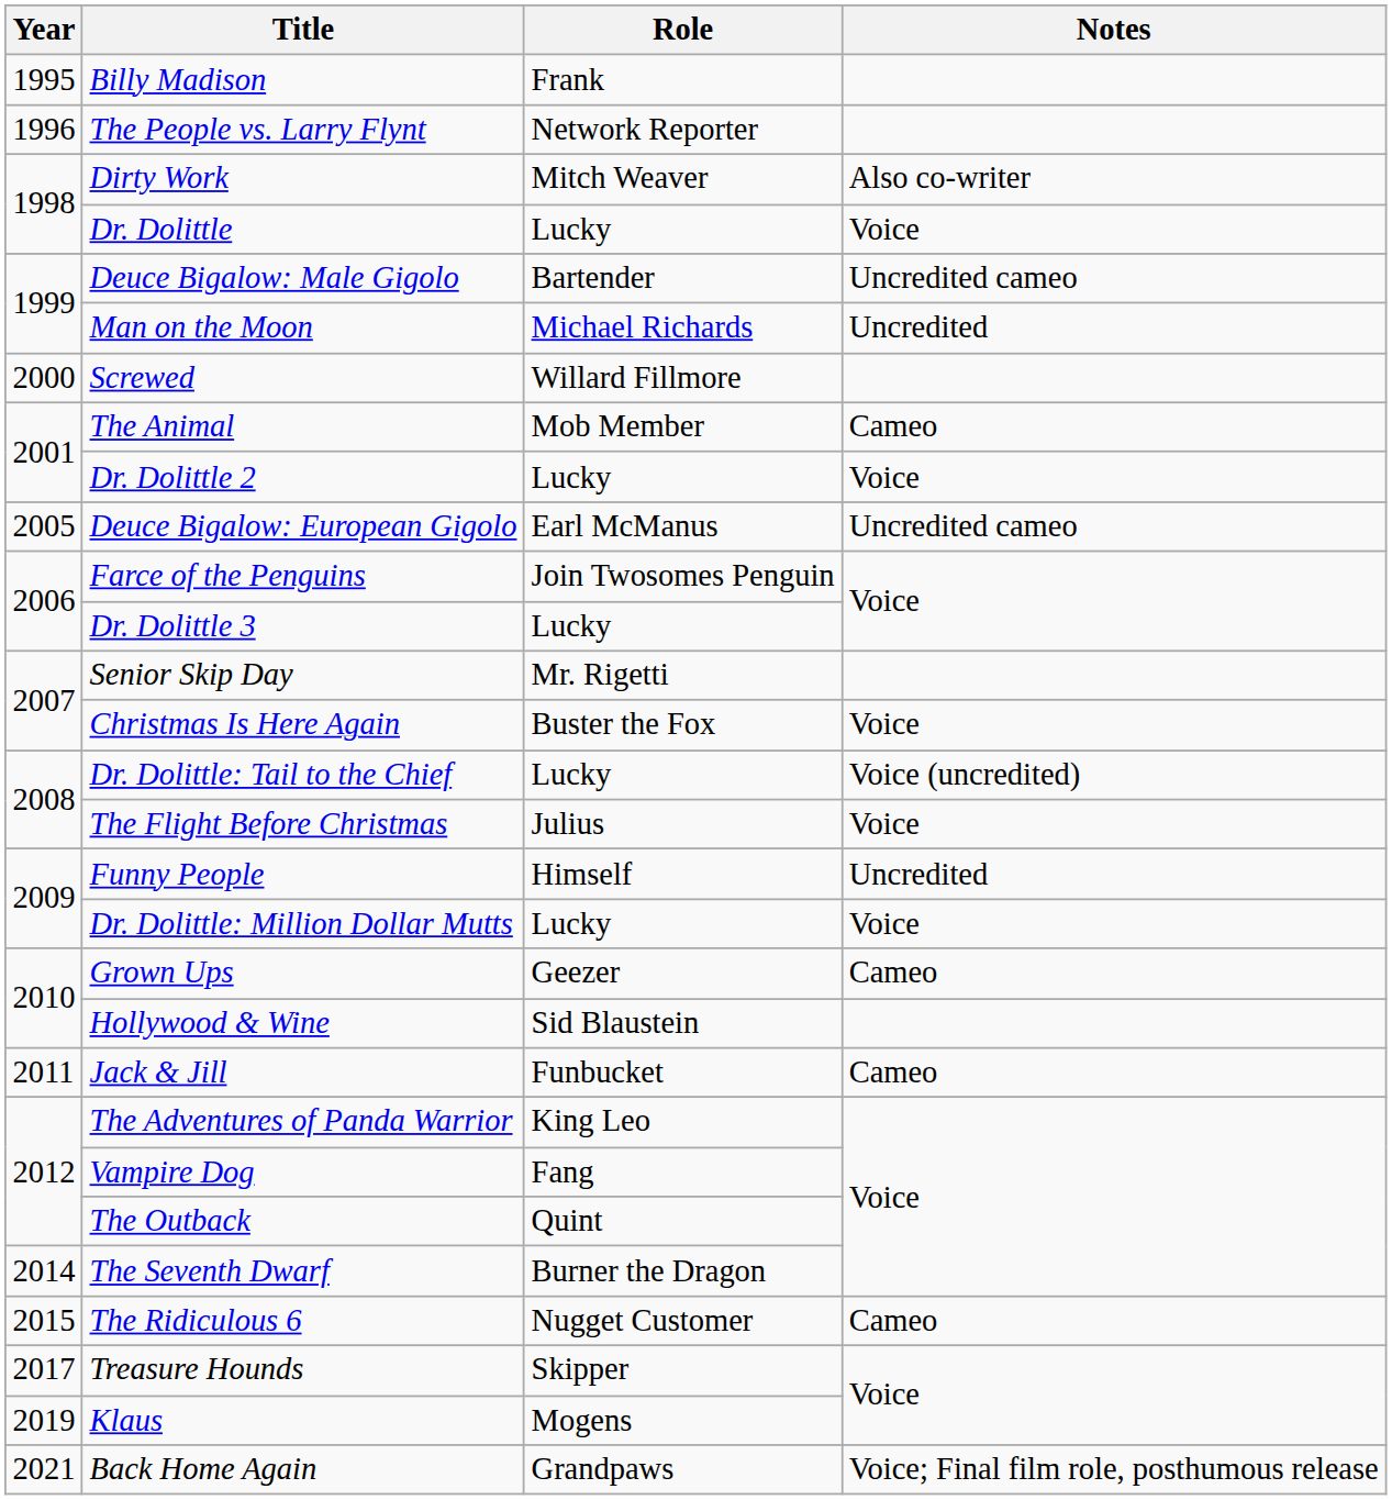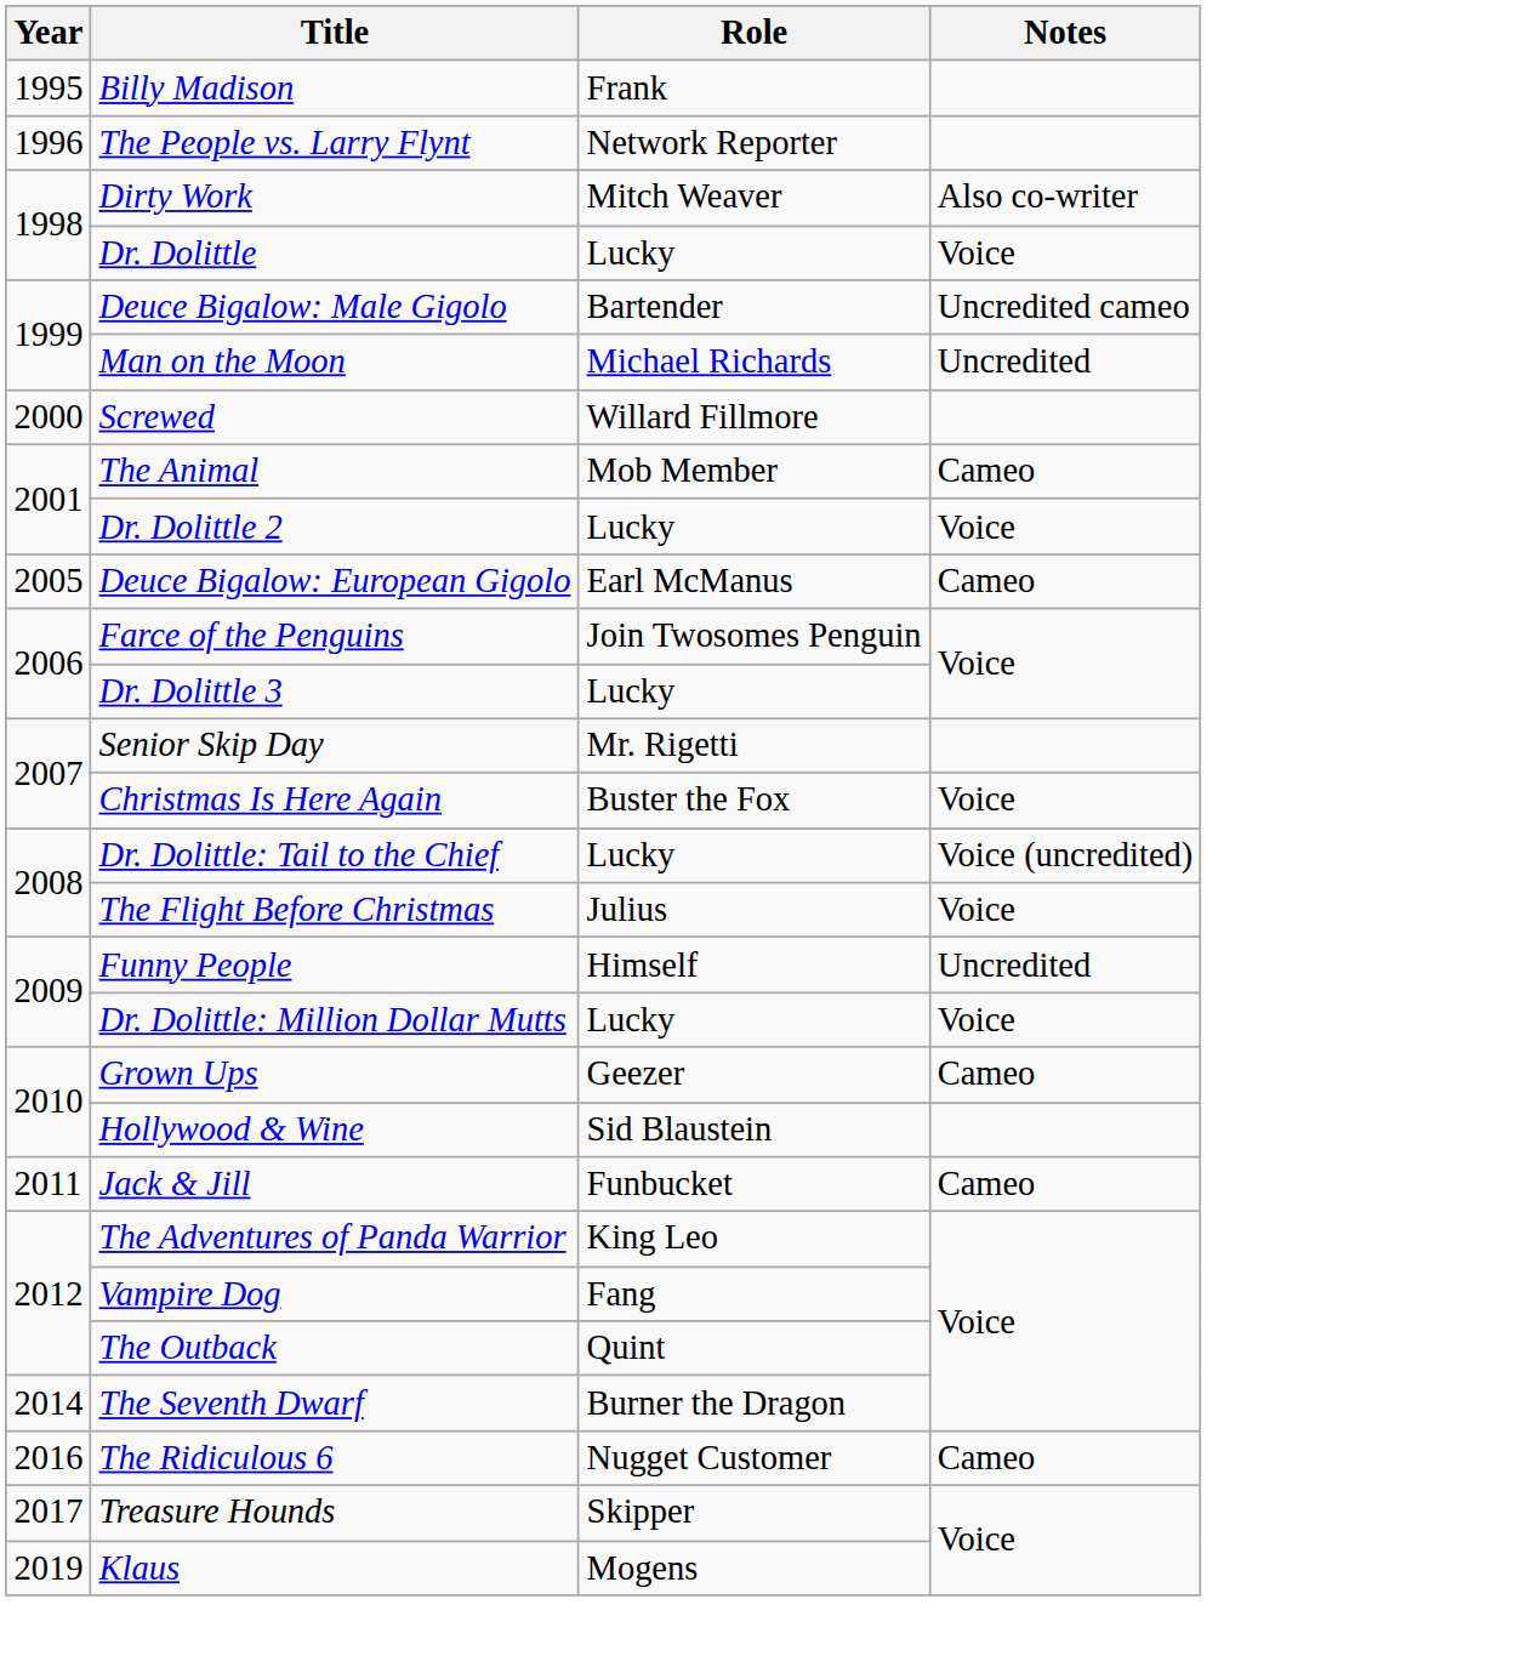 <table class="wikitable sortable">
 <tr>
 <th>Year</th>
 <th>Title</th>
 <th>Role</th>
 <th class="unsortable">Notes</th>
 </tr>
 <tr>
 <td>1995</td>
 <td><em><a href='#'>Billy Madison</a></em></td>
 <td>Frank</td>
 <td></td>
 </tr>
 <tr>
 <td>1996</td>
 <td data-sort-value="People vs. Larry Flynt, The"><em><a href='#'>The People vs. Larry Flynt</a></em></td>
 <td>Network Reporter</td>
 <td></td>
 </tr>
 <tr>
 <td rowspan="2">1998</td>
 <td><em><a href='#'>Dirty Work</a></em></td>
 <td>Mitch Weaver</td>
 <td>Also co-writer</td>
 </tr>
 <tr>
 <td><em><a href='#'>Dr. Dolittle</a></em></td>
 <td>Lucky</td>
 <td>Voice</td>
 </tr>
 <tr>
 <td rowspan="2">1999</td>
 <td><em><a href='#'>Deuce Bigalow: Male Gigolo</a></em></td>
 <td>Bartender</td>
 <td>Uncredited cameo</td>
 </tr>
 <tr>
 <td><em><a href='#'>Man on the Moon</a></em></td>
 <td><a href='#'>Michael Richards</a></td>
 <td>Uncredited</td>
 </tr>
 <tr>
 <td>2000</td>
 <td><em><a href='#'>Screwed</a></em></td>
 <td>Willard Fillmore</td>
 <td></td>
 </tr>
 <tr>
 <td rowspan="2">2001</td>
 <td data-sort-value="Animal, The"><em><a href='#'>The Animal</a></em></td>
 <td>Mob Member</td>
 <td>Cameo</td>
 </tr>
 <tr>
 <td><em><a href='#'>Dr. Dolittle 2</a></em></td>
 <td>Lucky</td>
 <td>Voice</td>
 </tr>
 <tr>
 <td>2005</td>
 <td><em><a href='#'>Deuce Bigalow: European Gigolo</a></em></td>
 <td>Earl McManus</td>
-<td>Uncredited cameo</td>
+<td>Cameo</td>
 </tr>
 <tr>
 <td rowspan="2">2006</td>
 <td><em><a href='#'>Farce of the Penguins</a></em></td>
 <td>Join Twosomes Penguin</td>
 <td rowspan="2">Voice</td>
 </tr>
 <tr>
 <td><em><a href='#'>Dr. Dolittle 3</a></em></td>
 <td>Lucky</td>
 </tr>
 <tr>
 <td rowspan="2">2007</td>
 <td><em>Senior Skip Day</em></td>
 <td>Mr. Rigetti</td>
 <td></td>
 </tr>
 <tr>
 <td><em><a href='#'>Christmas Is Here Again</a></em></td>
 <td>Buster the Fox</td>
 <td>Voice</td>
 </tr>
 <tr>
 <td rowspan="2">2008</td>
 <td><em><a href='#'>Dr. Dolittle: Tail to the Chief</a></em></td>
 <td>Lucky</td>
 <td>Voice (uncredited)</td>
 </tr>
 <tr>
 <td data-sort-value="Flight Before Christmas, The"><em><a href='#'>The Flight Before Christmas</a></em></td>
 <td>Julius</td>
 <td>Voice</td>
 </tr>
 <tr>
 <td rowspan="2">2009</td>
 <td><em><a href='#'>Funny People</a></em></td>
 <td>Himself</td>
 <td>Uncredited</td>
 </tr>
 <tr>
 <td><em><a href='#'>Dr. Dolittle: Million Dollar Mutts</a></em></td>
 <td>Lucky</td>
 <td>Voice</td>
 </tr>
 <tr>
 <td rowspan="2">2010</td>
 <td><em><a href='#'>Grown Ups</a></em></td>
 <td>Geezer</td>
 <td>Cameo</td>
 </tr>
 <tr>
 <td><em><a href='#'>Hollywood & Wine</a></em></td>
 <td>Sid Blaustein</td>
 <td></td>
 </tr>
 <tr>
 <td>2011</td>
 <td><em><a href='#'>Jack & Jill</a></em></td>
 <td>Funbucket</td>
 <td>Cameo</td>
 </tr>
 <tr>
 <td rowspan="3">2012</td>
 <td data-sort-value="Adventures of Panda Warrior, The"><em><a href='#'>The Adventures of Panda Warrior</a></em></td>
 <td>King Leo</td>
 <td rowspan="4">Voice</td>
 </tr>
 <tr>
 <td><em><a href='#'>Vampire Dog</a></em></td>
 <td>Fang</td>
 </tr>
 <tr>
 <td data-sort-value="Outback, The"><em><a href='#'>The Outback</a></em></td>
 <td>Quint</td>
 </tr>
 <tr>
 <td>2014</td>
 <td data-sort-value="Seventh Dwarf, The"><em><a href='#'>The Seventh Dwarf</a></em></td>
 <td>Burner the Dragon</td>
 </tr>
 <tr>
-<td>2015</td>
+<td>2016</td>
 <td data-sort-value="Ridiculous 6, The"><em><a href='#'>The Ridiculous 6</a></em></td>
 <td>Nugget Customer</td>
 <td>Cameo</td>
 </tr>
 <tr>
 <td>2017</td>
 <td><em>Treasure Hounds</em></td>
 <td>Skipper</td>
 <td rowspan="2">Voice</td>
 </tr>
 <tr>
 <td>2019</td>
 <td><em><a href='#'>Klaus</a></em></td>
 <td>Mogens</td>
 </tr>
-<tr>
-<td>2021</td>
-<td><em>Back Home Again</em></td>
-<td>Grandpaws</td>
-<td>Voice; Final film role, posthumous release</td>
-</tr>
 </table>
